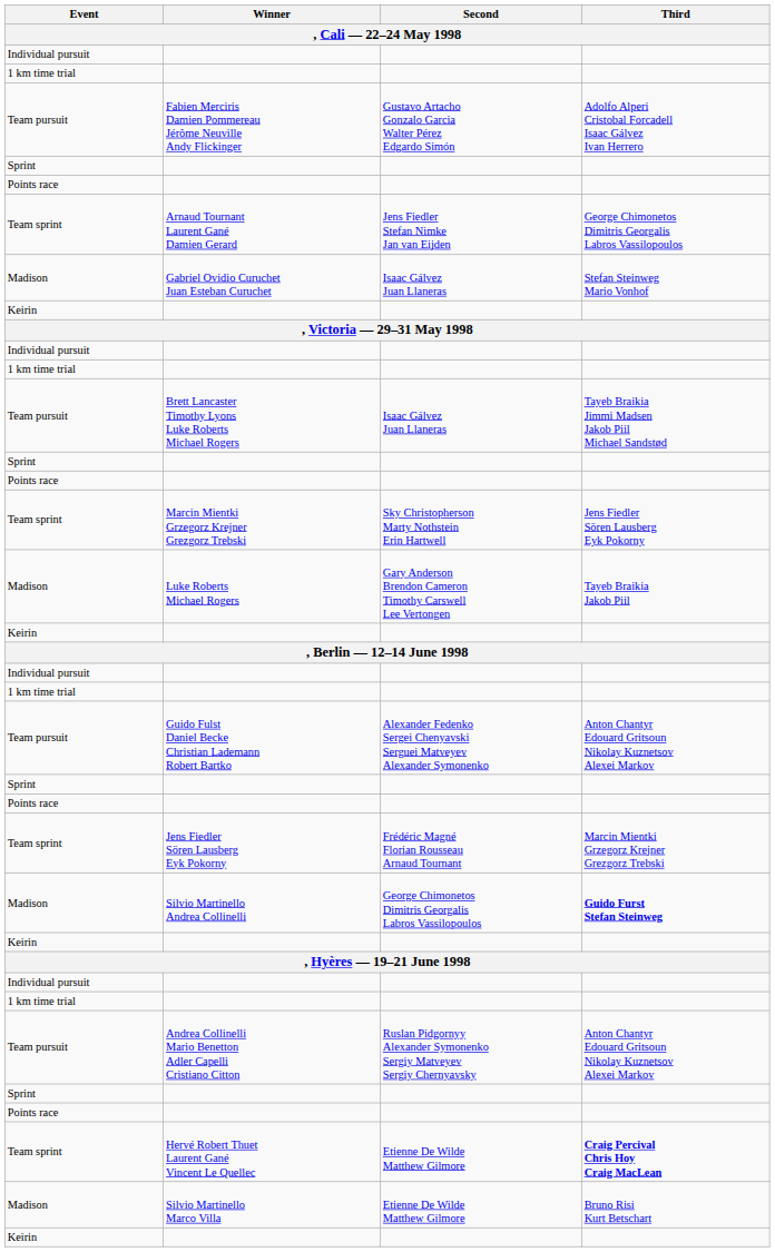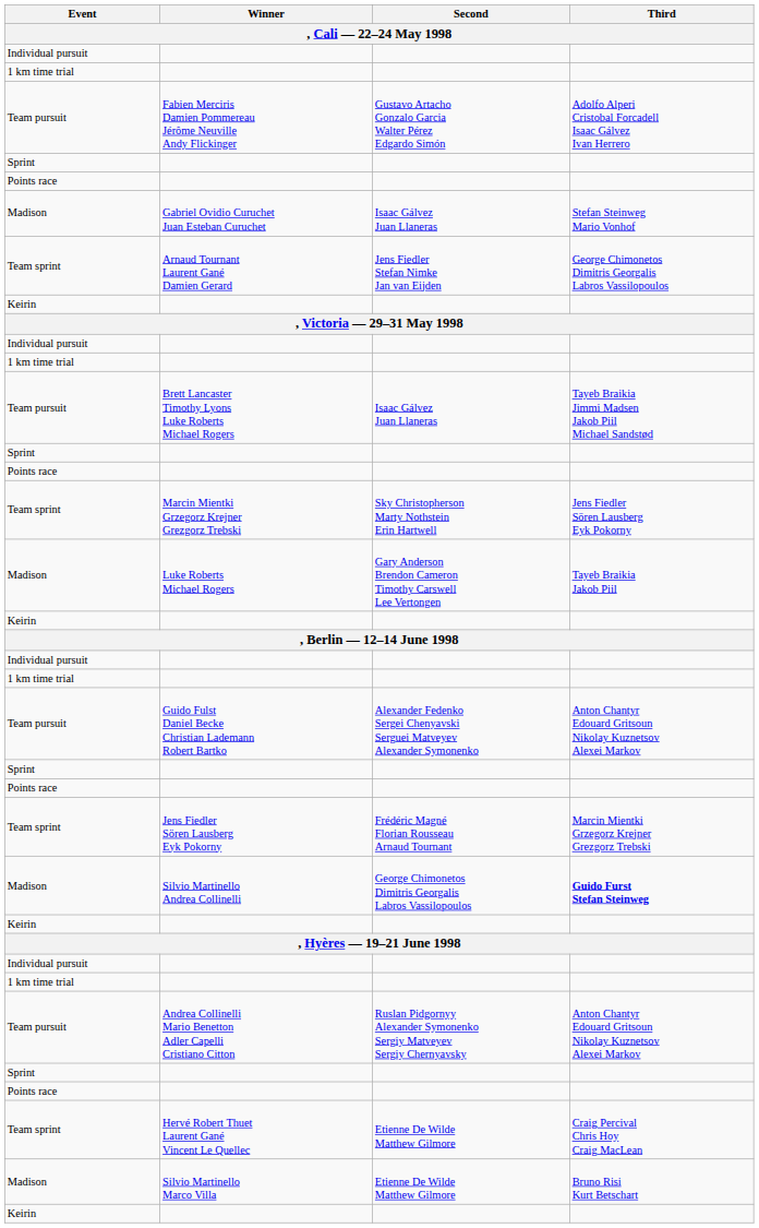 <table class=wikitable style="font-size:95%" width="80%">
 <tr>
 <th>Event</th>
 <th>Winner</th>
 <th>Second</th>
 <th>Third</th>
 </tr>
 <tr>
 <th colspan=4><big>, <a href='#'>Cali</a> — 22–24 May 1998</big></th>
 </tr>
 <tr>
 <td>Individual pursuit</td>
 <td></td>
 <td></td>
 <td></td>
 </tr>
 <tr>
 <td>1 km time trial</td>
 <td></td>
 <td></td>
 <td></td>
 </tr>
 <tr>
 <td>Team pursuit</td>
 <td><br> <a href='#'>Fabien Merciris</a> <br> <a href='#'>Damien Pommereau</a> <br> <a href='#'>Jérôme Neuville</a> <br> <a href='#'>Andy Flickinger</a></td>
 <td><br> <a href='#'>Gustavo Artacho</a> <br> <a href='#'>Gonzalo Garcia</a> <br> <a href='#'>Walter Pérez</a> <br> <a href='#'>Edgardo Simón</a></td>
 <td><br> <a href='#'>Adolfo Alperi</a> <br> <a href='#'>Cristobal Forcadell</a> <br> <a href='#'>Isaac Gálvez</a> <br> <a href='#'>Ivan Herrero</a></td>
 </tr>
 <tr>
 <td>Sprint</td>
 <td></td>
 <td></td>
 <td></td>
 </tr>
 <tr>
 <td>Points race</td>
 <td></td>
 <td></td>
 <td></td>
 </tr>
 <tr>
+<td>Madison</td>
+<td><br> <a href='#'>Gabriel Ovidio Curuchet</a> <br> <a href='#'>Juan Esteban Curuchet</a></td>
+<td><br> <a href='#'>Isaac Gálvez</a> <br> <a href='#'>Juan Llaneras</a></td>
+<td><br> <a href='#'>Stefan Steinweg</a> <br> <a href='#'>Mario Vonhof</a></td>
+</tr>
+<tr>
 <td>Team sprint</td>
 <td><br> <a href='#'>Arnaud Tournant</a> <br> <a href='#'>Laurent Gané</a> <br> <a href='#'>Damien Gerard</a></td>
 <td><br> <a href='#'>Jens Fiedler</a> <br> <a href='#'>Stefan Nimke</a> <br> <a href='#'>Jan van Eijden</a></td>
 <td> <br> <a href='#'>George Chimonetos</a> <br> <a href='#'>Dimitris Georgalis</a> <br> <a href='#'>Labros Vassilopoulos</a></td>
-</tr>
-<tr>
-<td>Madison</td>
-<td><br> <a href='#'>Gabriel Ovidio Curuchet</a> <br> <a href='#'>Juan Esteban Curuchet</a></td>
-<td><br> <a href='#'>Isaac Gálvez</a> <br> <a href='#'>Juan Llaneras</a></td>
-<td><br> <a href='#'>Stefan Steinweg</a> <br> <a href='#'>Mario Vonhof</a></td>
 </tr>
 <tr>
 <td>Keirin</td>
 <td></td>
 <td></td>
 <td></td>
 </tr>
 <tr>
 <th colspan=4><big>, <a href='#'>Victoria</a> — 29–31 May 1998</big></th>
 </tr>
 <tr>
 <td>Individual pursuit</td>
 <td></td>
 <td></td>
 <td></td>
 </tr>
 <tr>
 <td>1 km time trial</td>
 <td></td>
 <td></td>
 <td></td>
 </tr>
 <tr>
 <td>Team pursuit</td>
 <td><br> <a href='#'>Brett Lancaster</a> <br> <a href='#'>Timothy Lyons</a> <br> <a href='#'>Luke Roberts</a> <br> <a href='#'>Michael Rogers</a></td>
 <td><br> <a href='#'>Isaac Gálvez</a> <br> <a href='#'>Juan Llaneras</a></td>
 <td><br> <a href='#'>Tayeb Braikia</a> <br> <a href='#'>Jimmi Madsen</a> <br> <a href='#'>Jakob Piil</a> <br> <a href='#'>Michael Sandstød</a></td>
 </tr>
 <tr>
 <td>Sprint</td>
 <td></td>
 <td></td>
 <td></td>
 </tr>
 <tr>
 <td>Points race</td>
 <td></td>
 <td></td>
 <td></td>
 </tr>
 <tr>
 <td>Team sprint</td>
 <td><br> <a href='#'>Marcin Mientki</a> <br> <a href='#'>Grzegorz Krejner</a> <br> <a href='#'>Grezgorz Trebski</a></td>
 <td><br> <a href='#'>Sky Christopherson</a> <br> <a href='#'>Marty Nothstein</a> <br> <a href='#'>Erin Hartwell</a></td>
 <td><br> <a href='#'>Jens Fiedler</a> <br> <a href='#'>Sören Lausberg</a> <br> <a href='#'>Eyk Pokorny</a></td>
 </tr>
 <tr>
 <td>Madison</td>
 <td><br> <a href='#'>Luke Roberts</a> <br> <a href='#'>Michael Rogers</a></td>
 <td><br> <a href='#'>Gary Anderson</a> <br> <a href='#'>Brendon Cameron</a> <br> <a href='#'>Timothy Carswell</a> <br> <a href='#'>Lee Vertongen</a></td>
 <td><br> <a href='#'>Tayeb Braikia</a> <br> <a href='#'>Jakob Piil</a></td>
 </tr>
 <tr>
 <td>Keirin</td>
 <td></td>
 <td></td>
 <td></td>
 </tr>
 <tr>
 <th colspan=4><big>, Berlin — 12–14 June 1998</big></th>
 </tr>
 <tr>
 <td>Individual pursuit</td>
 <td></td>
 <td></td>
 <td></td>
 </tr>
 <tr>
 <td>1 km time trial</td>
 <td></td>
 <td></td>
 <td></td>
 </tr>
 <tr>
 <td>Team pursuit</td>
 <td><br> <a href='#'>Guido Fulst</a> <br> <a href='#'>Daniel Becke</a> <br> <a href='#'>Christian Lademann</a> <br> <a href='#'>Robert Bartko</a></td>
 <td><br> <a href='#'>Alexander Fedenko</a> <br> <a href='#'>Sergei Chenyavski</a> <br> <a href='#'>Serguei Matveyev</a> <br> <a href='#'>Alexander Symonenko</a></td>
 <td><br> <a href='#'>Anton Chantyr</a> <br> <a href='#'>Edouard Gritsoun</a> <br> <a href='#'>Nikolay Kuznetsov</a> <br> <a href='#'>Alexei Markov</a></td>
 </tr>
 <tr>
 <td>Sprint</td>
 <td></td>
 <td></td>
 <td></td>
 </tr>
 <tr>
 <td>Points race</td>
 <td></td>
 <td></td>
 <td></td>
 </tr>
 <tr>
 <td>Team sprint</td>
 <td><br> <a href='#'>Jens Fiedler</a> <br> <a href='#'>Sören Lausberg</a> <br> <a href='#'>Eyk Pokorny</a></td>
 <td> <br> <a href='#'>Frédéric Magné</a> <br> <a href='#'>Florian Rousseau</a> <br> <a href='#'>Arnaud Tournant</a></td>
 <td><br> <a href='#'>Marcin Mientki</a> <br> <a href='#'>Grzegorz Krejner</a> <br> <a href='#'>Grezgorz Trebski</a></td>
 </tr>
 <tr>
 <td>Madison</td>
 <td><br> <a href='#'>Silvio Martinello</a> <br> <a href='#'>Andrea Collinelli</a></td>
 <td> <br> <a href='#'>George Chimonetos</a> <br> <a href='#'>Dimitris Georgalis</a> <br> <a href='#'>Labros Vassilopoulos</a></td>
 <td><strong><br> <a href='#'>Guido Furst</a> <br> <a href='#'>Stefan Steinweg</a></strong></td>
 </tr>
 <tr>
 <td>Keirin</td>
 <td></td>
 <td></td>
 <td></td>
 </tr>
 <tr>
 <th colspan=4><big>, <a href='#'>Hyères</a> — 19–21 June 1998</big></th>
 </tr>
 <tr>
 <td>Individual pursuit</td>
 <td></td>
 <td></td>
 <td></td>
 </tr>
 <tr>
 <td>1 km time trial</td>
 <td></td>
 <td></td>
 <td></td>
 </tr>
 <tr>
 <td>Team pursuit</td>
 <td><br> <a href='#'>Andrea Collinelli</a> <br> <a href='#'>Mario Benetton</a> <br> <a href='#'>Adler Capelli</a> <br> <a href='#'>Cristiano Citton</a></td>
 <td><br> <a href='#'>Ruslan Pidgornyy</a> <br> <a href='#'>Alexander Symonenko</a> <br> <a href='#'>Sergiy Matveyev</a> <br> <a href='#'>Sergiy Chernyavsky</a></td>
 <td><br> <a href='#'>Anton Chantyr</a> <br> <a href='#'>Edouard Gritsoun</a> <br> <a href='#'>Nikolay Kuznetsov</a> <br> <a href='#'>Alexei Markov</a></td>
 </tr>
 <tr>
 <td>Sprint</td>
 <td></td>
 <td></td>
 <td></td>
 </tr>
 <tr>
 <td>Points race</td>
 <td></td>
 <td></td>
 <td></td>
 </tr>
 <tr>
 <td>Team sprint</td>
 <td><br> <a href='#'>Hervé Robert Thuet</a> <br> <a href='#'>Laurent Gané</a> <br> <a href='#'>Vincent Le Quellec</a></td>
 <td><br> <a href='#'>Etienne De Wilde</a> <br> <a href='#'>Matthew Gilmore</a></td>
-<td><strong><br> <a href='#'>Craig Percival</a> <br> <a href='#'>Chris Hoy</a> <br> <a href='#'>Craig MacLean</a></strong></td>
+<td><br> <a href='#'>Craig Percival</a> <br> <a href='#'>Chris Hoy</a> <br> <a href='#'>Craig MacLean</a></td>
 </tr>
 <tr>
 <td>Madison</td>
 <td><br> <a href='#'>Silvio Martinello</a> <br> <a href='#'>Marco Villa</a></td>
 <td><br> <a href='#'>Etienne De Wilde</a> <br> <a href='#'>Matthew Gilmore</a></td>
 <td><br> <a href='#'>Bruno Risi</a> <br> <a href='#'>Kurt Betschart</a></td>
 </tr>
 <tr>
 <td>Keirin</td>
 <td></td>
 <td></td>
 <td></td>
 </tr>
 </table>
